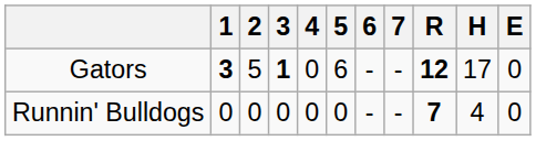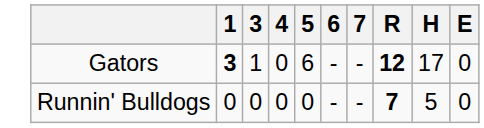 <table align = right border="2" cellpadding="4" cellspacing="0" style="margin: 1em 1em 1em 1em; background: #F9F9F9; border: 1px #aaa solid; border-collapse: collapse;">
 <tr align=center style="background: #F2F2F2;">
 <th></th>
 <th>1</th>
-<th>2</th>
 <th>3</th>
 <th>4</th>
 <th>5</th>
 <th>6</th>
 <th>7</th>
 <th>R</th>
 <th>H</th>
 <th>E</th>
 </tr>
 <tr align=center>
 <td>Gators</td>
 <td><strong>3</strong></td>
-<td>5</td>
-<td><strong>1</strong></td>
+<td>1</td>
 <td>0</td>
 <td>6</td>
 <td>-</td>
 <td>-</td>
 <td><strong>12</strong></td>
 <td>17</td>
 <td>0</td>
 </tr>
 <tr align=center>
 <td>Runnin' Bulldogs</td>
 <td>0</td>
 <td>0</td>
 <td>0</td>
 <td>0</td>
-<td>0</td>
 <td>-</td>
 <td>-</td>
 <td><strong>7</strong></td>
-<td>4</td>
+<td>5</td>
 <td>0</td>
 </tr>
 </table>
